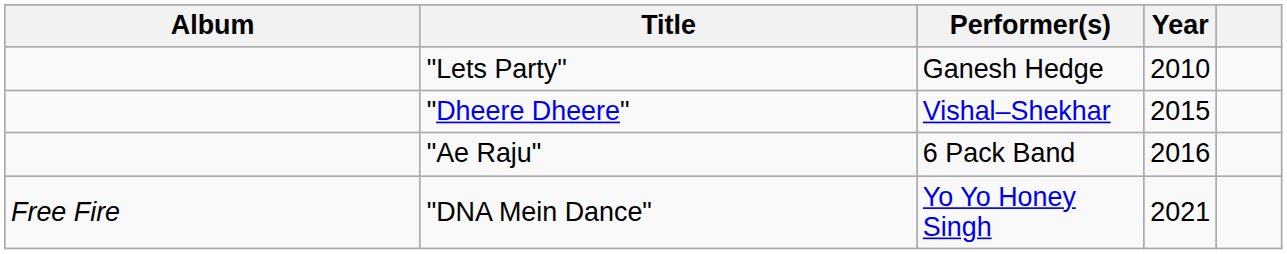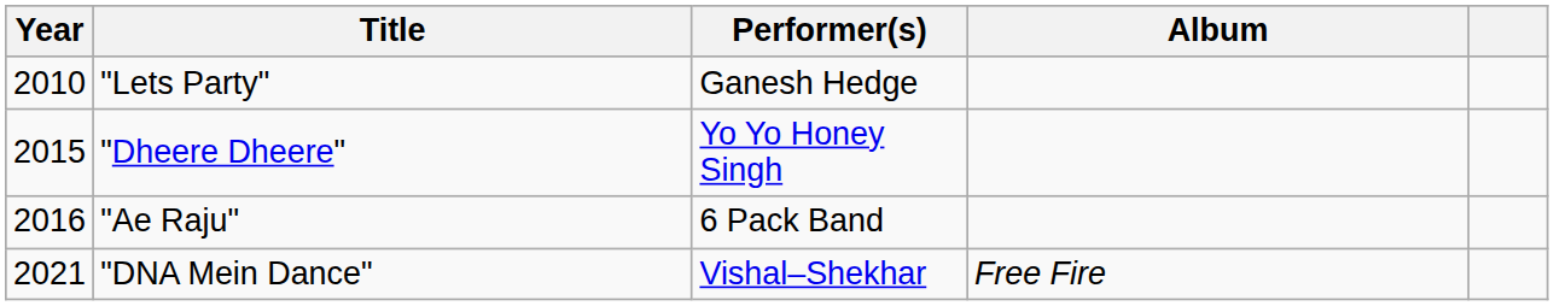 <table class="wikitable plainrowheaders sortable" style="text-align: left;">
 <tr>
-<th scope="col" style="width: 15em;">Album</th>
+<th scope="col" style="width: 2em;">Year</th>
 <th scope="col" style="width: 18em;">Title</th>
 <th scope="col" style="width: 8em;">Performer(s)</th>
-<th scope="col" style="width: 2em;">Year</th>
+<th scope="col" style="width: 15em;">Album</th>
 <th scope="col" style="width: 2em;" class="unsortable"></th>
 </tr>
 <tr>
-<td></td>
+<td>2010</td>
 <td>"Lets Party"</td>
 <td>Ganesh Hedge</td>
-<td>2010</td>
+<td></td>
 <td style="text-align: center;"></td>
 </tr>
 <tr>
+<td>2015</td>
+<td>"<a href='#'>Dheere Dheere</a>"</td>
+<td><a href='#'>Yo Yo Honey Singh</a></td>
 <td></td>
-<td>"<a href='#'>Dheere Dheere</a>"</td>
-<td><a href='#'>Vishal–Shekhar</a></td>
-<td>2015</td>
 <td style="text-align: center;"></td>
 </tr>
 <tr>
-<td></td>
+<td>2016</td>
 <td>"Ae Raju"</td>
 <td>6 Pack Band</td>
-<td>2016</td>
+<td></td>
 <td style="text-align: center;"></td>
 </tr>
 <tr>
+<td>2021</td>
+<td>"DNA Mein Dance"</td>
+<td><a href='#'>Vishal–Shekhar</a></td>
 <td><em>Free Fire</em></td>
-<td>"DNA Mein Dance"</td>
-<td><a href='#'>Yo Yo Honey Singh</a></td>
-<td>2021</td>
 <td style="text-align: center;"></td>
 </tr>
 </table>
